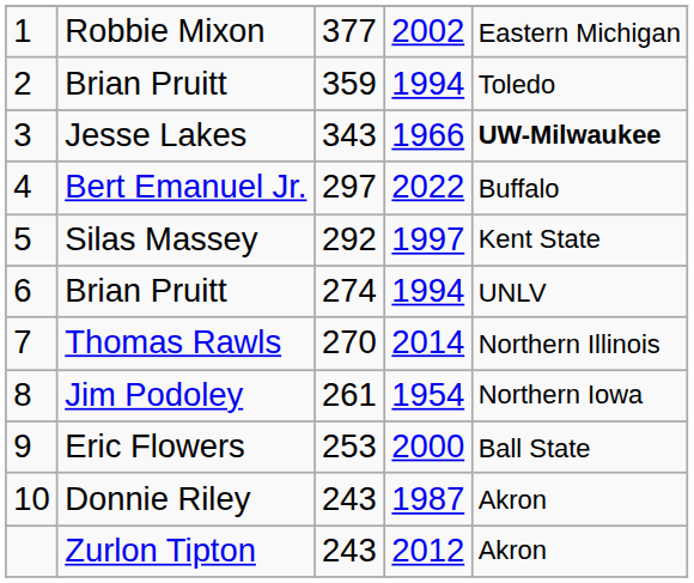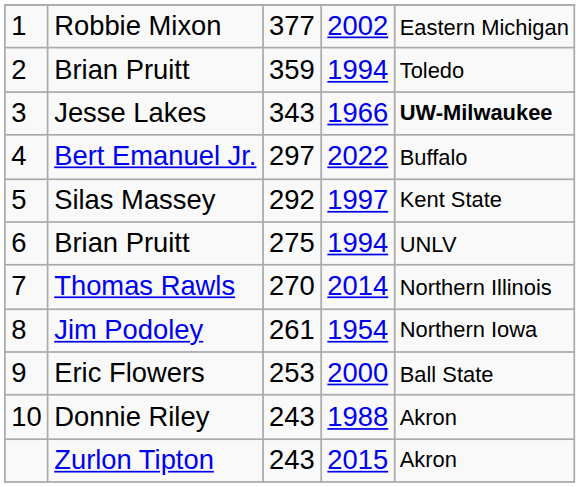 <table class="wikitable">
 <tr>
 </tr>
 <tr>
 <td>1</td>
 <td>Robbie Mixon</td>
 <td>377</td>
 <td><a href='#'>2002</a></td>
 <td style="font-size:80%;">Eastern Michigan</td>
 </tr>
 <tr>
 <td>2</td>
 <td>Brian Pruitt</td>
 <td>359</td>
 <td><a href='#'>1994</a></td>
 <td style="font-size:80%;">Toledo</td>
 </tr>
 <tr>
 <td>3</td>
 <td>Jesse Lakes</td>
 <td>343</td>
 <td><a href='#'>1966</a></td>
 <td style="font-size:80%;"><strong>UW-Milwaukee</strong></td>
 </tr>
 <tr>
 <td>4</td>
 <td><a href='#'>Bert Emanuel Jr.</a></td>
 <td>297</td>
 <td><a href='#'>2022</a></td>
 <td style="font-size:80%;">Buffalo</td>
 </tr>
 <tr>
 <td>5</td>
 <td>Silas Massey</td>
 <td>292</td>
 <td><a href='#'>1997</a></td>
 <td style="font-size:80%;">Kent State</td>
 </tr>
 <tr>
 <td>6</td>
 <td>Brian Pruitt</td>
-<td>274</td>
+<td>275</td>
 <td><a href='#'>1994</a></td>
 <td style="font-size:80%;">UNLV</td>
 </tr>
 <tr>
 <td>7</td>
 <td><a href='#'>Thomas Rawls</a></td>
 <td>270</td>
 <td><a href='#'>2014</a></td>
 <td style="font-size:80%;">Northern Illinois</td>
 </tr>
 <tr>
 <td>8</td>
 <td><a href='#'>Jim Podoley</a></td>
 <td>261</td>
 <td><a href='#'>1954</a></td>
 <td style="font-size:80%;">Northern Iowa</td>
 </tr>
 <tr>
 <td>9</td>
 <td>Eric Flowers</td>
 <td>253</td>
 <td><a href='#'>2000</a></td>
 <td style="font-size:80%;">Ball State</td>
 </tr>
 <tr>
 <td>10</td>
 <td>Donnie Riley</td>
 <td>243</td>
-<td><a href='#'>1987</a></td>
+<td><a href='#'>1988</a></td>
 <td style="font-size:80%;">Akron</td>
 </tr>
 <tr>
 <td></td>
 <td><a href='#'>Zurlon Tipton</a></td>
 <td>243</td>
-<td><a href='#'>2012</a></td>
+<td><a href='#'>2015</a></td>
 <td style="font-size:80%;">Akron</td>
 </tr>
 </table>
